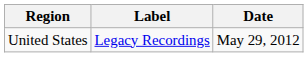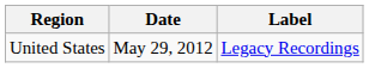 <table class=wikitable>
 <tr>
 <th>Region</th>
+<th>Date</th>
 <th>Label</th>
-<th>Date</th>
 </tr>
 <tr>
 <td>United States</td>
+<td>May 29, 2012</td>
 <td><a href='#'>Legacy Recordings</a></td>
-<td>May 29, 2012</td>
 </tr>
 </table>
